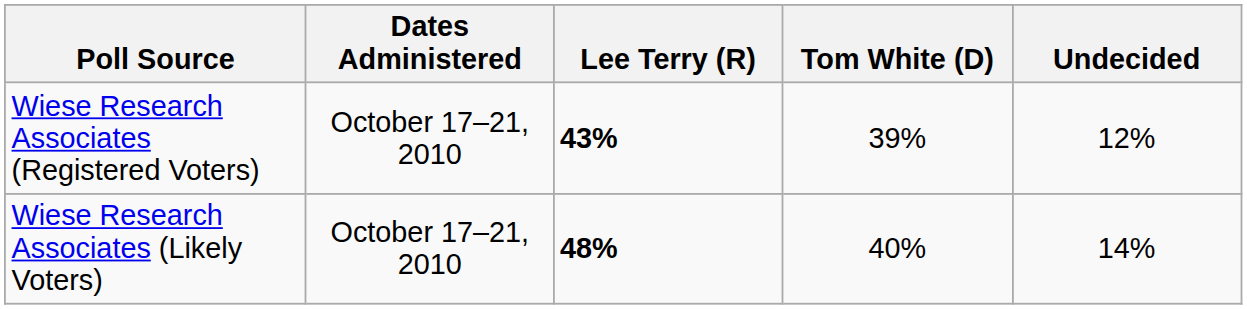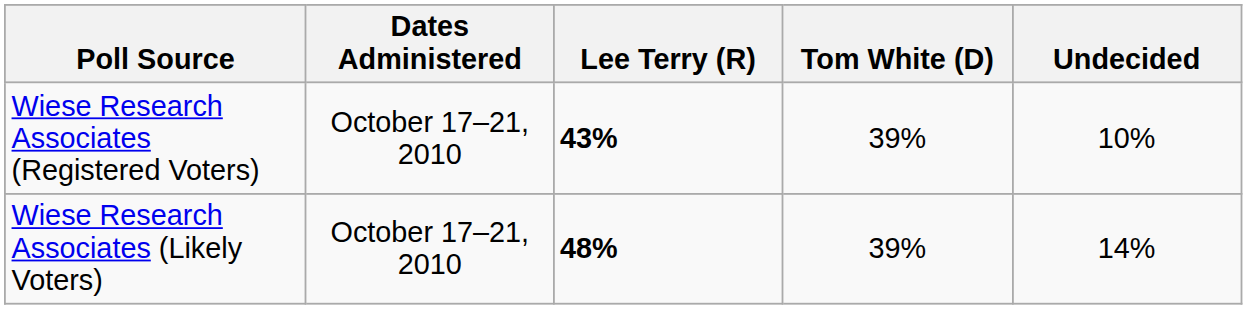 <table class="wikitable">
 <tr valign=bottom>
 <th width='160'>Poll Source</th>
 <th width='130'>Dates Administered</th>
 <th width='120'>Lee Terry (R)</th>
 <th width='120'>Tom White (D)</th>
 <th width='120'>Undecided</th>
 </tr>
 <tr>
 <td><a href='#'>Wiese Research Associates</a> (Registered Voters)</td>
 <td align=center>October 17–21, 2010</td>
 <td><strong>43%</strong></td>
 <td align=center>39%</td>
-<td align=center>12%</td>
+<td align=center>10%</td>
 </tr>
 <tr>
 <td><a href='#'>Wiese Research Associates</a> (Likely Voters)</td>
 <td align=center>October 17–21, 2010</td>
 <td><strong>48%</strong></td>
-<td align=center>40%</td>
+<td align=center>39%</td>
 <td align=center>14%</td>
 </tr>
 </table>
